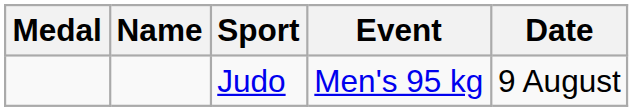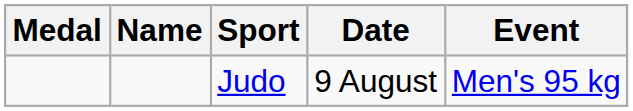 <table class="wikitable sortable" style="font-size:90%">
 <tr>
 <th>Medal</th>
 <th>Name</th>
 <th>Sport</th>
+<th>Date</th>
 <th>Event</th>
-<th>Date</th>
 </tr>
 <tr>
 <td></td>
 <td></td>
 <td><a href='#'>Judo</a></td>
+<td>9 August</td>
 <td><a href='#'>Men's 95 kg</a></td>
-<td>9 August</td>
 </tr>
 </table>
